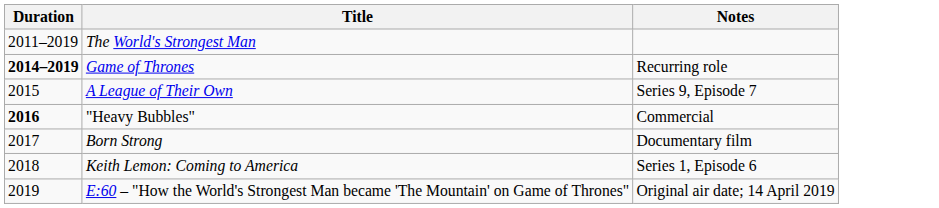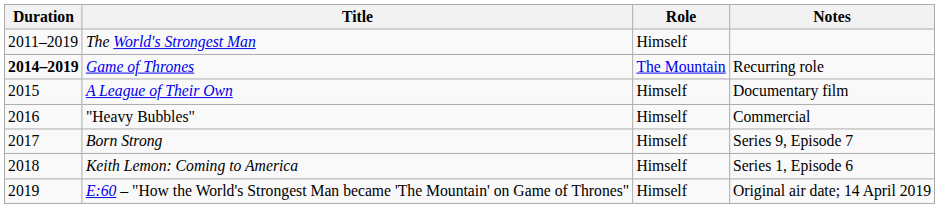 <table class="wikitable sortable">
 <tr>
 <th>Duration</th>
 <th>Title</th>
+<th>Role</th>
 <th>Notes</th>
 </tr>
 <tr>
 <td>2011–2019</td>
 <td><em>The <a href='#'>World's Strongest Man</a></em></td>
+<td>Himself</td>
 <td></td>
 </tr>
 <tr>
 <td><strong>2014–2019</strong></td>
 <td><em><a href='#'>Game of Thrones</a></em></td>
+<td><a href='#'>The Mountain</a></td>
 <td>Recurring role</td>
 </tr>
 <tr>
 <td>2015</td>
 <td><em><a href='#'>A League of Their Own</a></em></td>
-<td>Series 9, Episode 7</td>
+<td>Himself</td>
+<td>Documentary film</td>
 </tr>
 <tr>
-<td><strong>2016</strong></td>
+<td>2016</td>
 <td>"Heavy Bubbles"</td>
+<td>Himself</td>
 <td>Commercial</td>
 </tr>
 <tr>
 <td>2017</td>
 <td><em>Born Strong</em></td>
-<td>Documentary film</td>
+<td>Himself</td>
+<td>Series 9, Episode 7</td>
 </tr>
 <tr>
 <td>2018</td>
 <td><em>Keith Lemon: Coming to America</em></td>
+<td>Himself</td>
 <td>Series 1, Episode 6</td>
 </tr>
 <tr>
 <td>2019</td>
 <td><em><a href='#'>E:60</a></em> – "How the World's Strongest Man became 'The Mountain' on Game of Thrones"</td>
+<td>Himself</td>
 <td>Original air date; 14 April 2019</td>
 </tr>
 </table>
